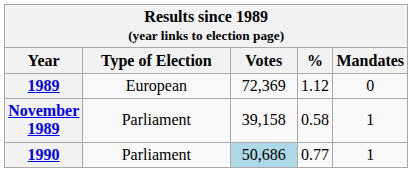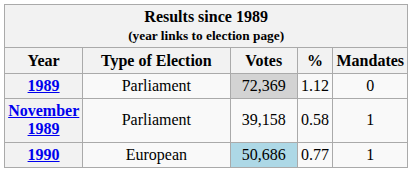 <table class="wikitable">
 <tr>
 <th colspan="9"><strong>Results since 1989<br><small>(year links to election page)</small></strong></th>
 </tr>
 <tr>
 <th style="width: 20px">Year</th>
 <th style="width:140px">Type of Election</th>
 <th style="width: 60px">Votes</th>
 <th style="width: 20px">%</th>
 <th style="width: 20px">Mandates</th>
 </tr>
 <tr>
 <th><a href='#'>1989</a></th>
-<td style="text-align:center">European</td>
-<td style="text-align:center">72,369</td>
+<td style="text-align:center">Parliament</td>
+<td style="background: lightgrey; text-align:center">72,369</td>
 <td style="text-align:center">1.12</td>
 <td style="text-align:center">0</td>
 </tr>
 <tr>
 <th><a href='#'>November 1989</a></th>
 <td style="text-align:center">Parliament</td>
 <td style="text-align:center">39,158</td>
 <td style="text-align:center">0.58</td>
 <td style="text-align:center">1</td>
 </tr>
 <tr>
 <th><a href='#'>1990</a></th>
-<td style="text-align:center">Parliament</td>
+<td style="text-align:center">European</td>
 <td style="background: lightblue; text-align:center">50,686</td>
 <td style="text-align:center">0.77</td>
 <td style="text-align:center">1</td>
 </tr>
 <tr>
 </tr>
 </table>
